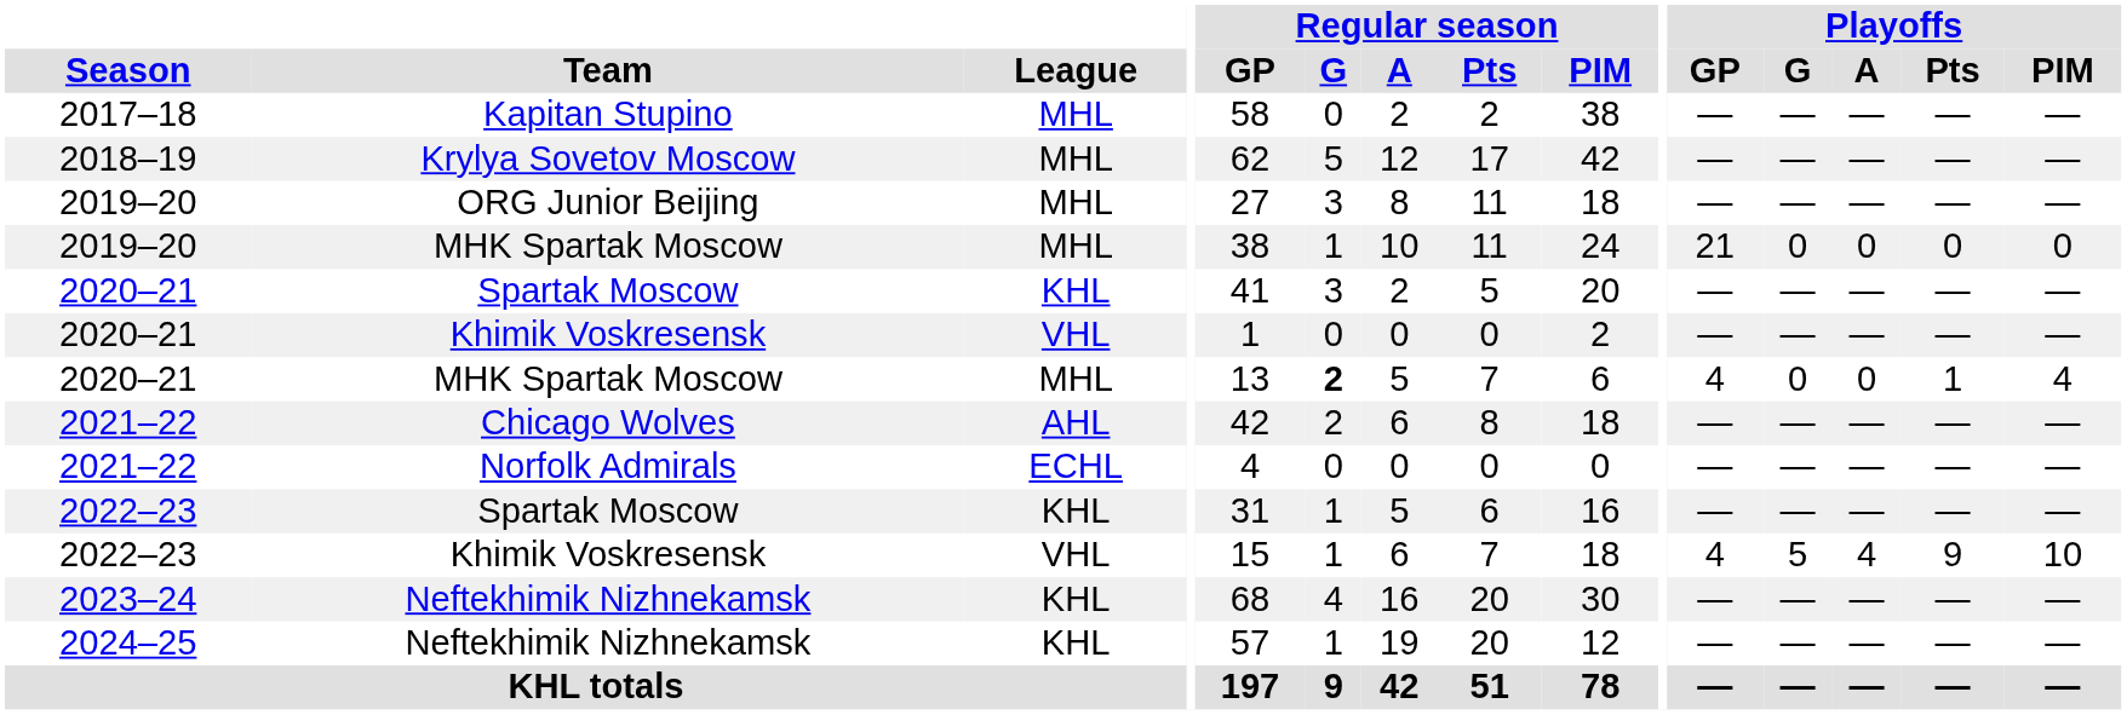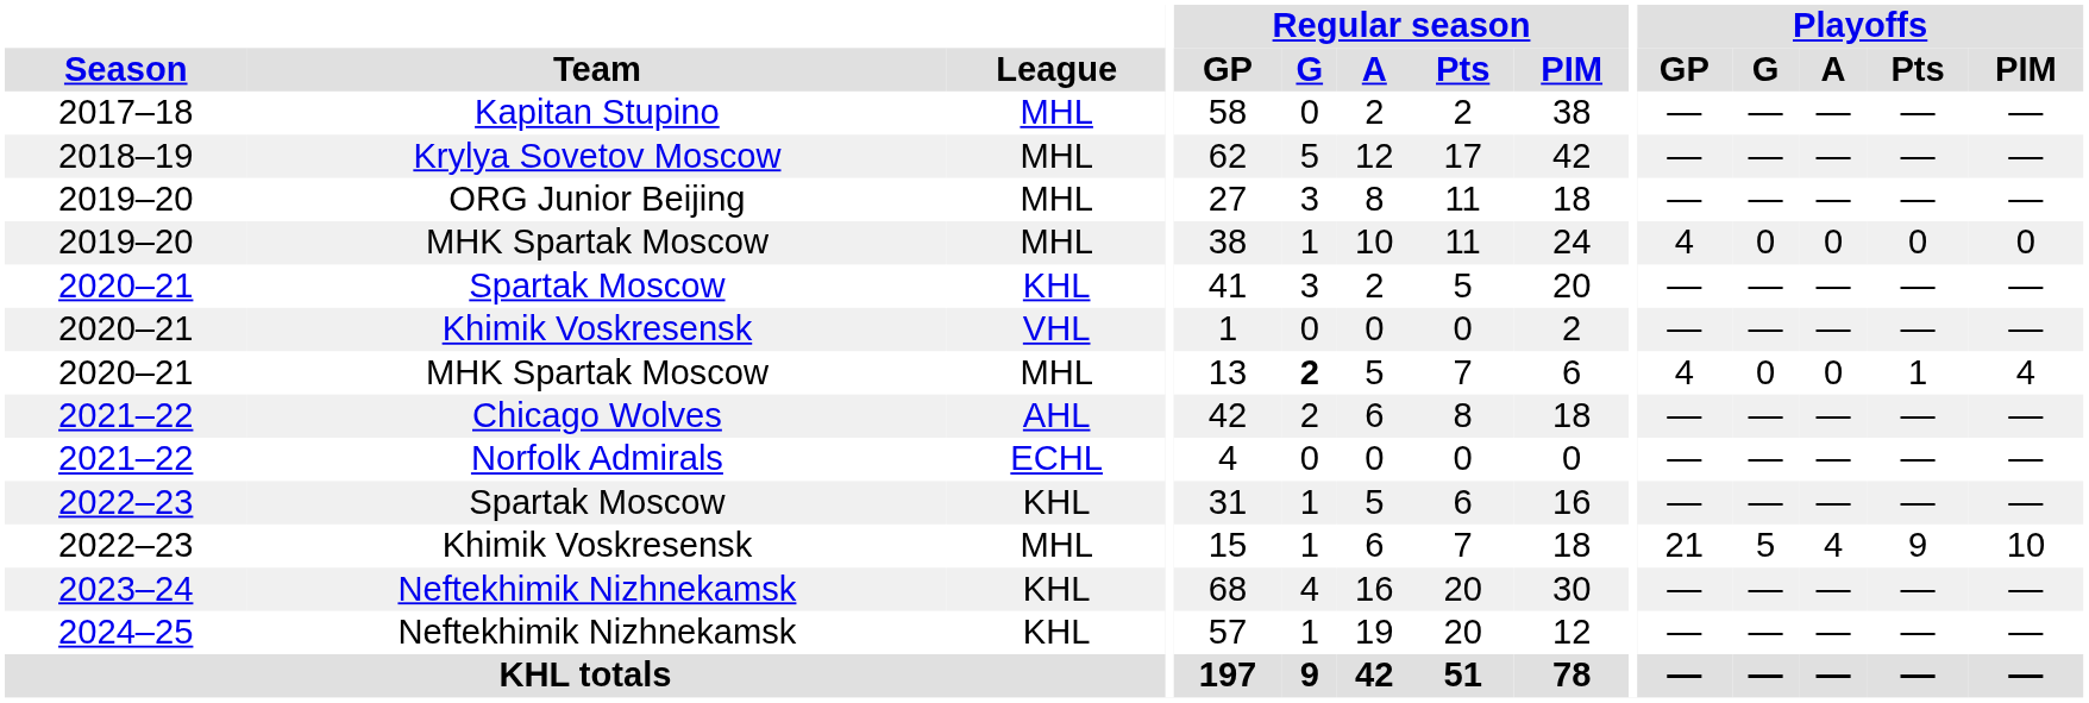 <table border="0" cellpadding="1" cellspacing="0" style="text-align:center; width:60em">
 <tr bgcolor="#e0e0e0">
 <th colspan="3" bgcolor="#ffffff"></th>
 <th rowspan="99" bgcolor="#ffffff"></th>
 <th colspan="5"><a href='#'>Regular season</a></th>
 <th rowspan="99" bgcolor="#ffffff"></th>
 <th colspan="5"><a href='#'>Playoffs</a></th>
 </tr>
 <tr bgcolor="#e0e0e0">
 <th><a href='#'>Season</a></th>
 <th>Team</th>
 <th>League</th>
 <th>GP</th>
 <th><a href='#'>G</a></th>
 <th><a href='#'>A</a></th>
 <th><a href='#'>Pts</a></th>
 <th><a href='#'>PIM</a></th>
 <th>GP</th>
 <th>G</th>
 <th>A</th>
 <th>Pts</th>
 <th>PIM</th>
 </tr>
 <tr>
 <td>2017–18</td>
 <td><a href='#'>Kapitan Stupino</a></td>
 <td><a href='#'>MHL</a></td>
 <td>58</td>
 <td>0</td>
 <td>2</td>
 <td>2</td>
 <td>38</td>
 <td>—</td>
 <td>—</td>
 <td>—</td>
 <td>—</td>
 <td —>—</td>
 </tr>
 <tr bgcolor="#f0f0f0">
 <td>2018–19</td>
 <td><a href='#'>Krylya Sovetov Moscow</a></td>
 <td>MHL</td>
 <td>62</td>
 <td>5</td>
 <td>12</td>
 <td>17</td>
 <td>42</td>
 <td>—</td>
 <td>—</td>
 <td>—</td>
 <td>—</td>
 <td —>—</td>
 </tr>
 <tr>
 <td>2019–20</td>
 <td>ORG Junior Beijing</td>
 <td>MHL</td>
 <td>27</td>
 <td>3</td>
 <td>8</td>
 <td>11</td>
 <td>18</td>
 <td>—</td>
 <td>—</td>
 <td>—</td>
 <td>—</td>
 <td —>—</td>
 </tr>
 <tr bgcolor="#f0f0f0">
 <td>2019–20</td>
 <td>MHK Spartak Moscow</td>
 <td>MHL</td>
 <td>38</td>
 <td>1</td>
 <td>10</td>
 <td>11</td>
 <td>24</td>
-<td>21</td>
+<td>4</td>
 <td>0</td>
 <td>0</td>
 <td>0</td>
 <td>0</td>
 </tr>
 <tr>
 <td><a href='#'>2020–21</a></td>
 <td><a href='#'>Spartak Moscow</a></td>
 <td><a href='#'>KHL</a></td>
 <td>41</td>
 <td>3</td>
 <td>2</td>
 <td>5</td>
 <td>20</td>
 <td>—</td>
 <td>—</td>
 <td>—</td>
 <td>—</td>
 <td>—</td>
 </tr>
 <tr bgcolor="#f0f0f0">
 <td>2020–21</td>
 <td><a href='#'>Khimik Voskresensk</a></td>
 <td><a href='#'>VHL</a></td>
 <td>1</td>
 <td>0</td>
 <td>0</td>
 <td>0</td>
 <td>2</td>
 <td>—</td>
 <td>—</td>
 <td>—</td>
 <td>—</td>
 <td>—</td>
 </tr>
 <tr>
 <td>2020–21</td>
 <td>MHK Spartak Moscow</td>
 <td>MHL</td>
 <td>13</td>
 <td><strong>2</strong></td>
 <td>5</td>
 <td>7</td>
 <td>6</td>
 <td>4</td>
 <td>0</td>
 <td>0</td>
 <td>1</td>
 <td>4</td>
 </tr>
 <tr bgcolor="#f0f0f0">
 <td><a href='#'>2021–22</a></td>
 <td><a href='#'>Chicago Wolves</a></td>
 <td><a href='#'>AHL</a></td>
 <td>42</td>
 <td>2</td>
 <td>6</td>
 <td>8</td>
 <td>18</td>
 <td>—</td>
 <td>—</td>
 <td>—</td>
 <td>—</td>
 <td>—</td>
 </tr>
 <tr>
 <td><a href='#'>2021–22</a></td>
 <td><a href='#'>Norfolk Admirals</a></td>
 <td><a href='#'>ECHL</a></td>
 <td>4</td>
 <td>0</td>
 <td>0</td>
 <td>0</td>
 <td>0</td>
 <td>—</td>
 <td>—</td>
 <td>—</td>
 <td>—</td>
 <td>—</td>
 </tr>
 <tr bgcolor="#f0f0f0">
 <td><a href='#'>2022–23</a></td>
 <td>Spartak Moscow</td>
 <td>KHL</td>
 <td>31</td>
 <td>1</td>
 <td>5</td>
 <td>6</td>
 <td>16</td>
 <td>—</td>
 <td>—</td>
 <td>—</td>
 <td>—</td>
 <td>—</td>
 </tr>
 <tr>
 <td>2022–23</td>
 <td>Khimik Voskresensk</td>
-<td>VHL</td>
+<td>MHL</td>
 <td>15</td>
 <td>1</td>
 <td>6</td>
 <td>7</td>
 <td>18</td>
-<td>4</td>
+<td>21</td>
 <td>5</td>
 <td>4</td>
 <td>9</td>
 <td>10</td>
 </tr>
 <tr bgcolor="#f0f0f0">
 <td><a href='#'>2023–24</a></td>
 <td><a href='#'>Neftekhimik Nizhnekamsk</a></td>
 <td>KHL</td>
 <td>68</td>
 <td>4</td>
 <td>16</td>
 <td>20</td>
 <td>30</td>
 <td>—</td>
 <td>—</td>
 <td>—</td>
 <td>—</td>
 <td>—</td>
 </tr>
 <tr>
 <td><a href='#'>2024–25</a></td>
 <td>Neftekhimik Nizhnekamsk</td>
 <td>KHL</td>
 <td>57</td>
 <td>1</td>
 <td>19</td>
 <td>20</td>
 <td>12</td>
 <td>—</td>
 <td>—</td>
 <td>—</td>
 <td>—</td>
 <td>—</td>
 </tr>
 <tr bgcolor="#e0e0e0">
 <th colspan="3">KHL totals</th>
 <th>197</th>
 <th>9</th>
 <th>42</th>
 <th>51</th>
 <th>78</th>
 <th>—</th>
 <th>—</th>
 <th>—</th>
 <th>—</th>
 <th>—</th>
 </tr>
 </table>
